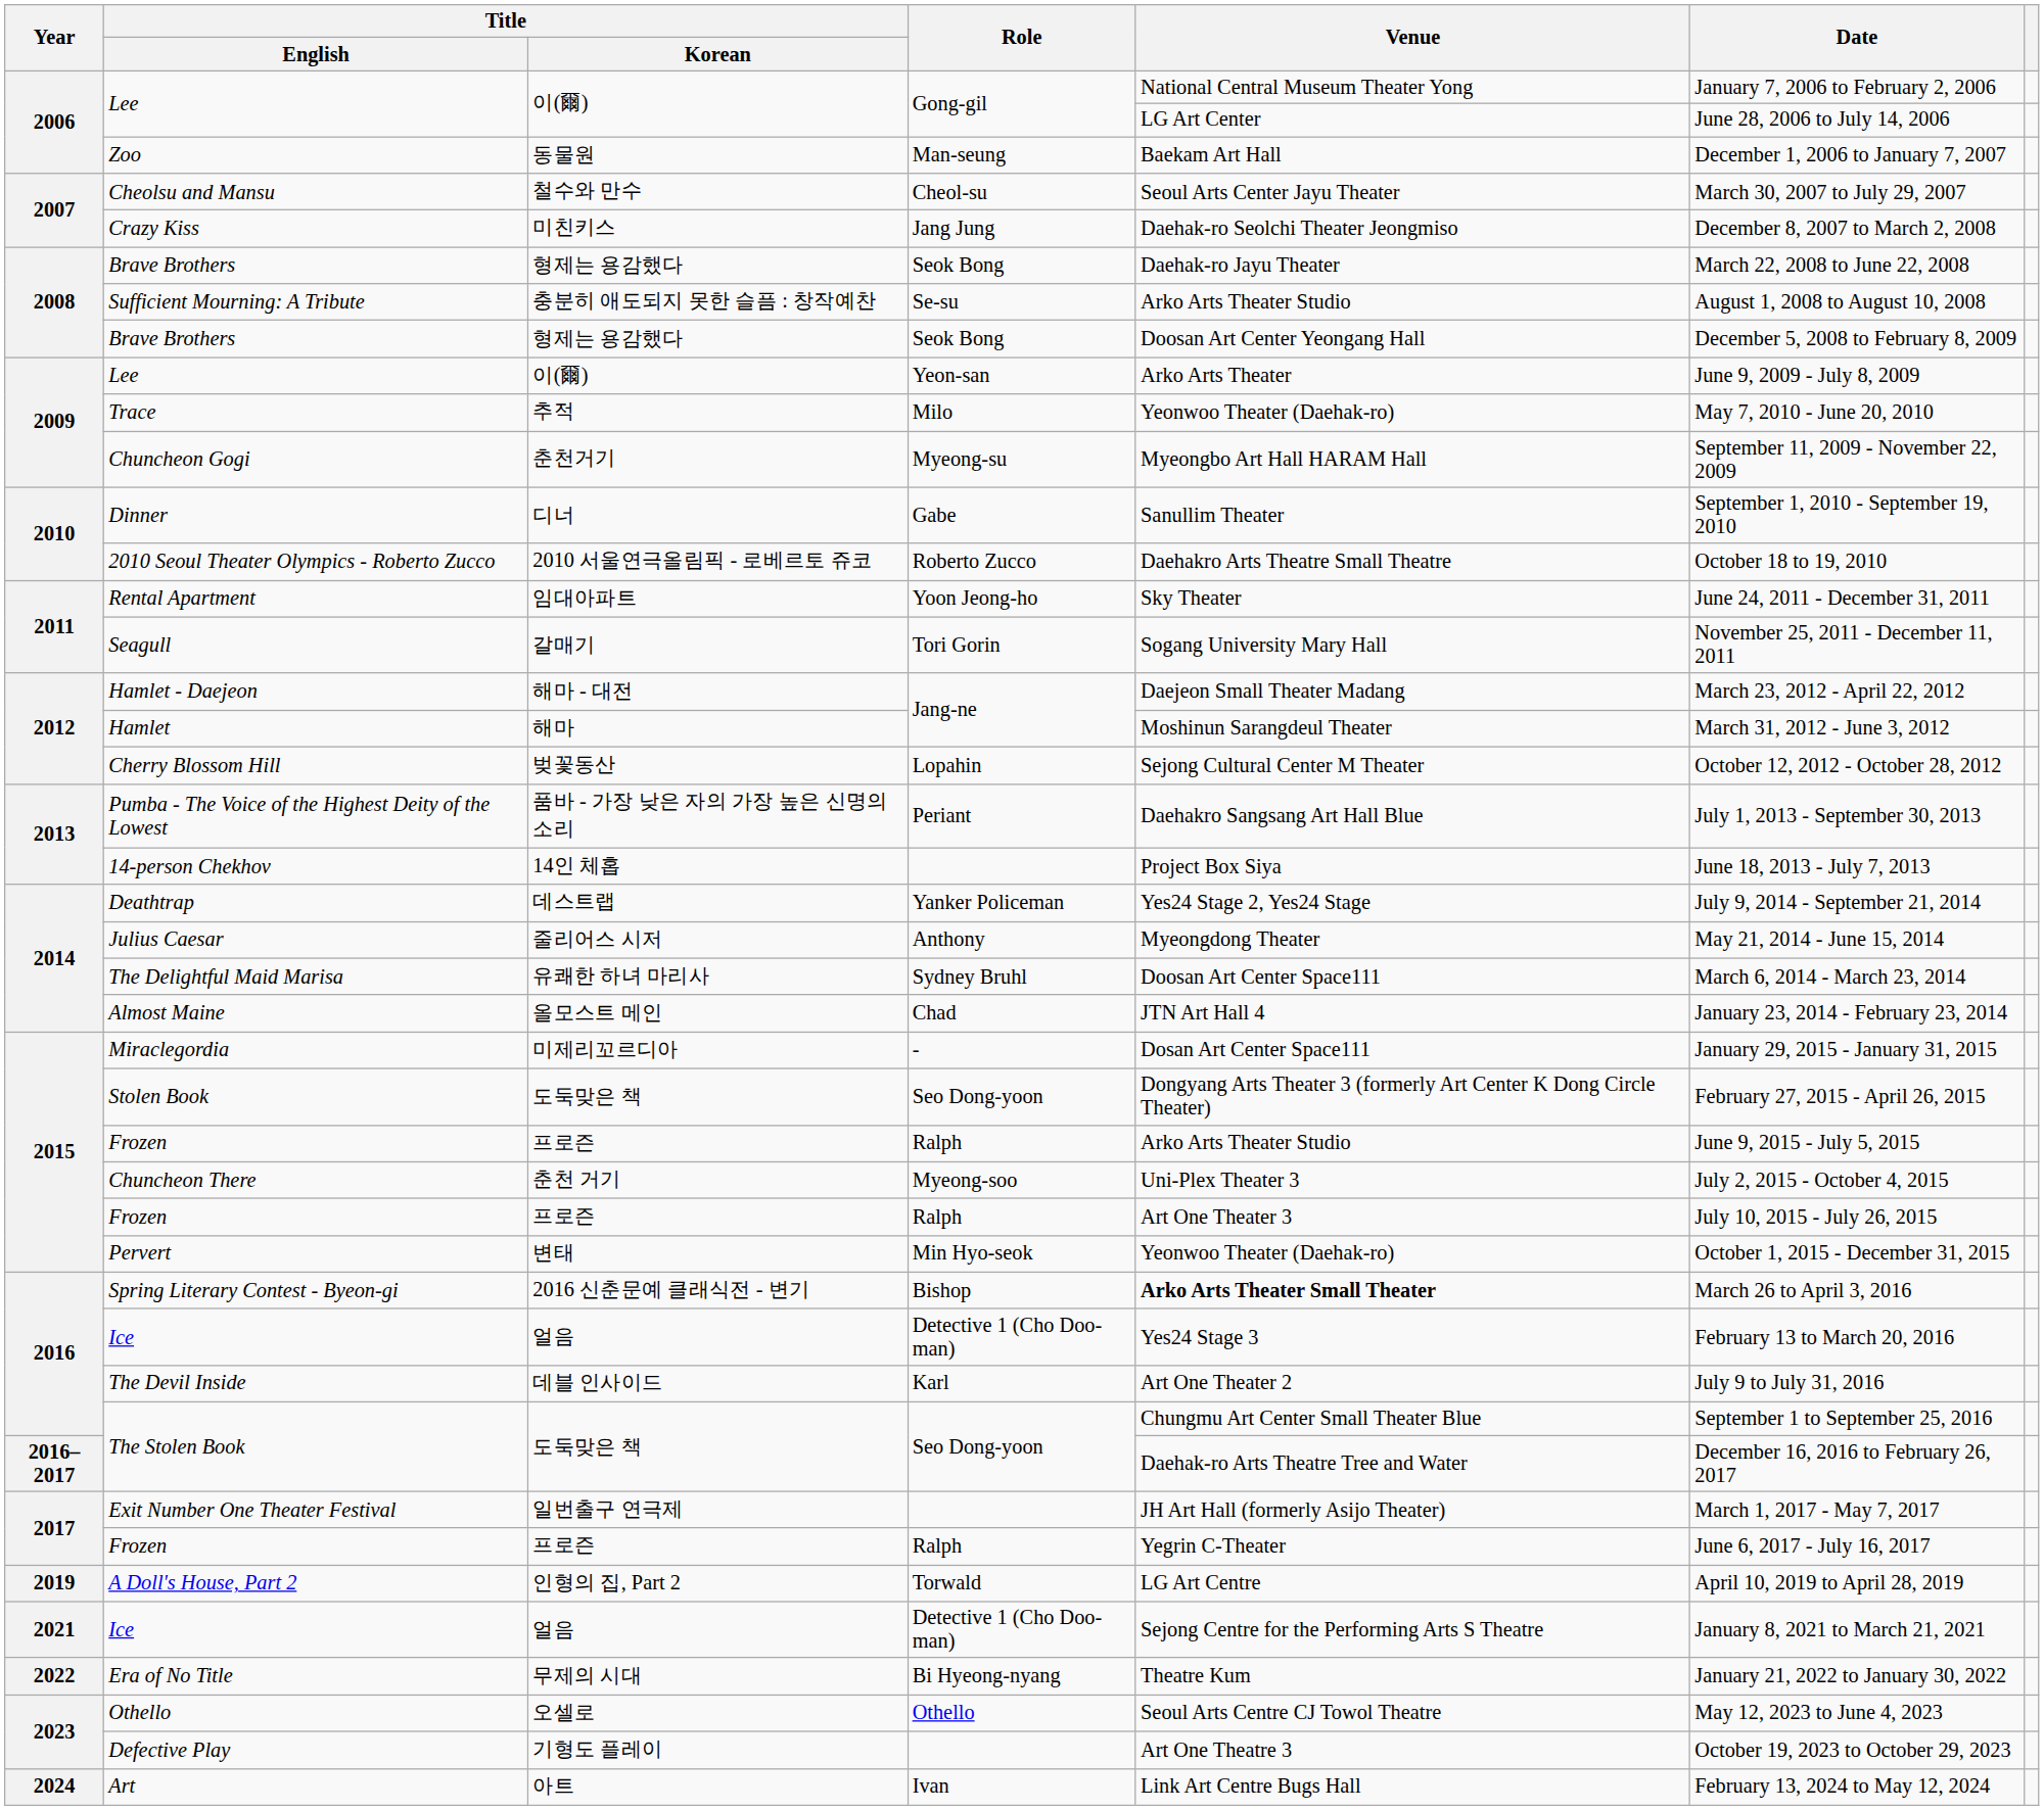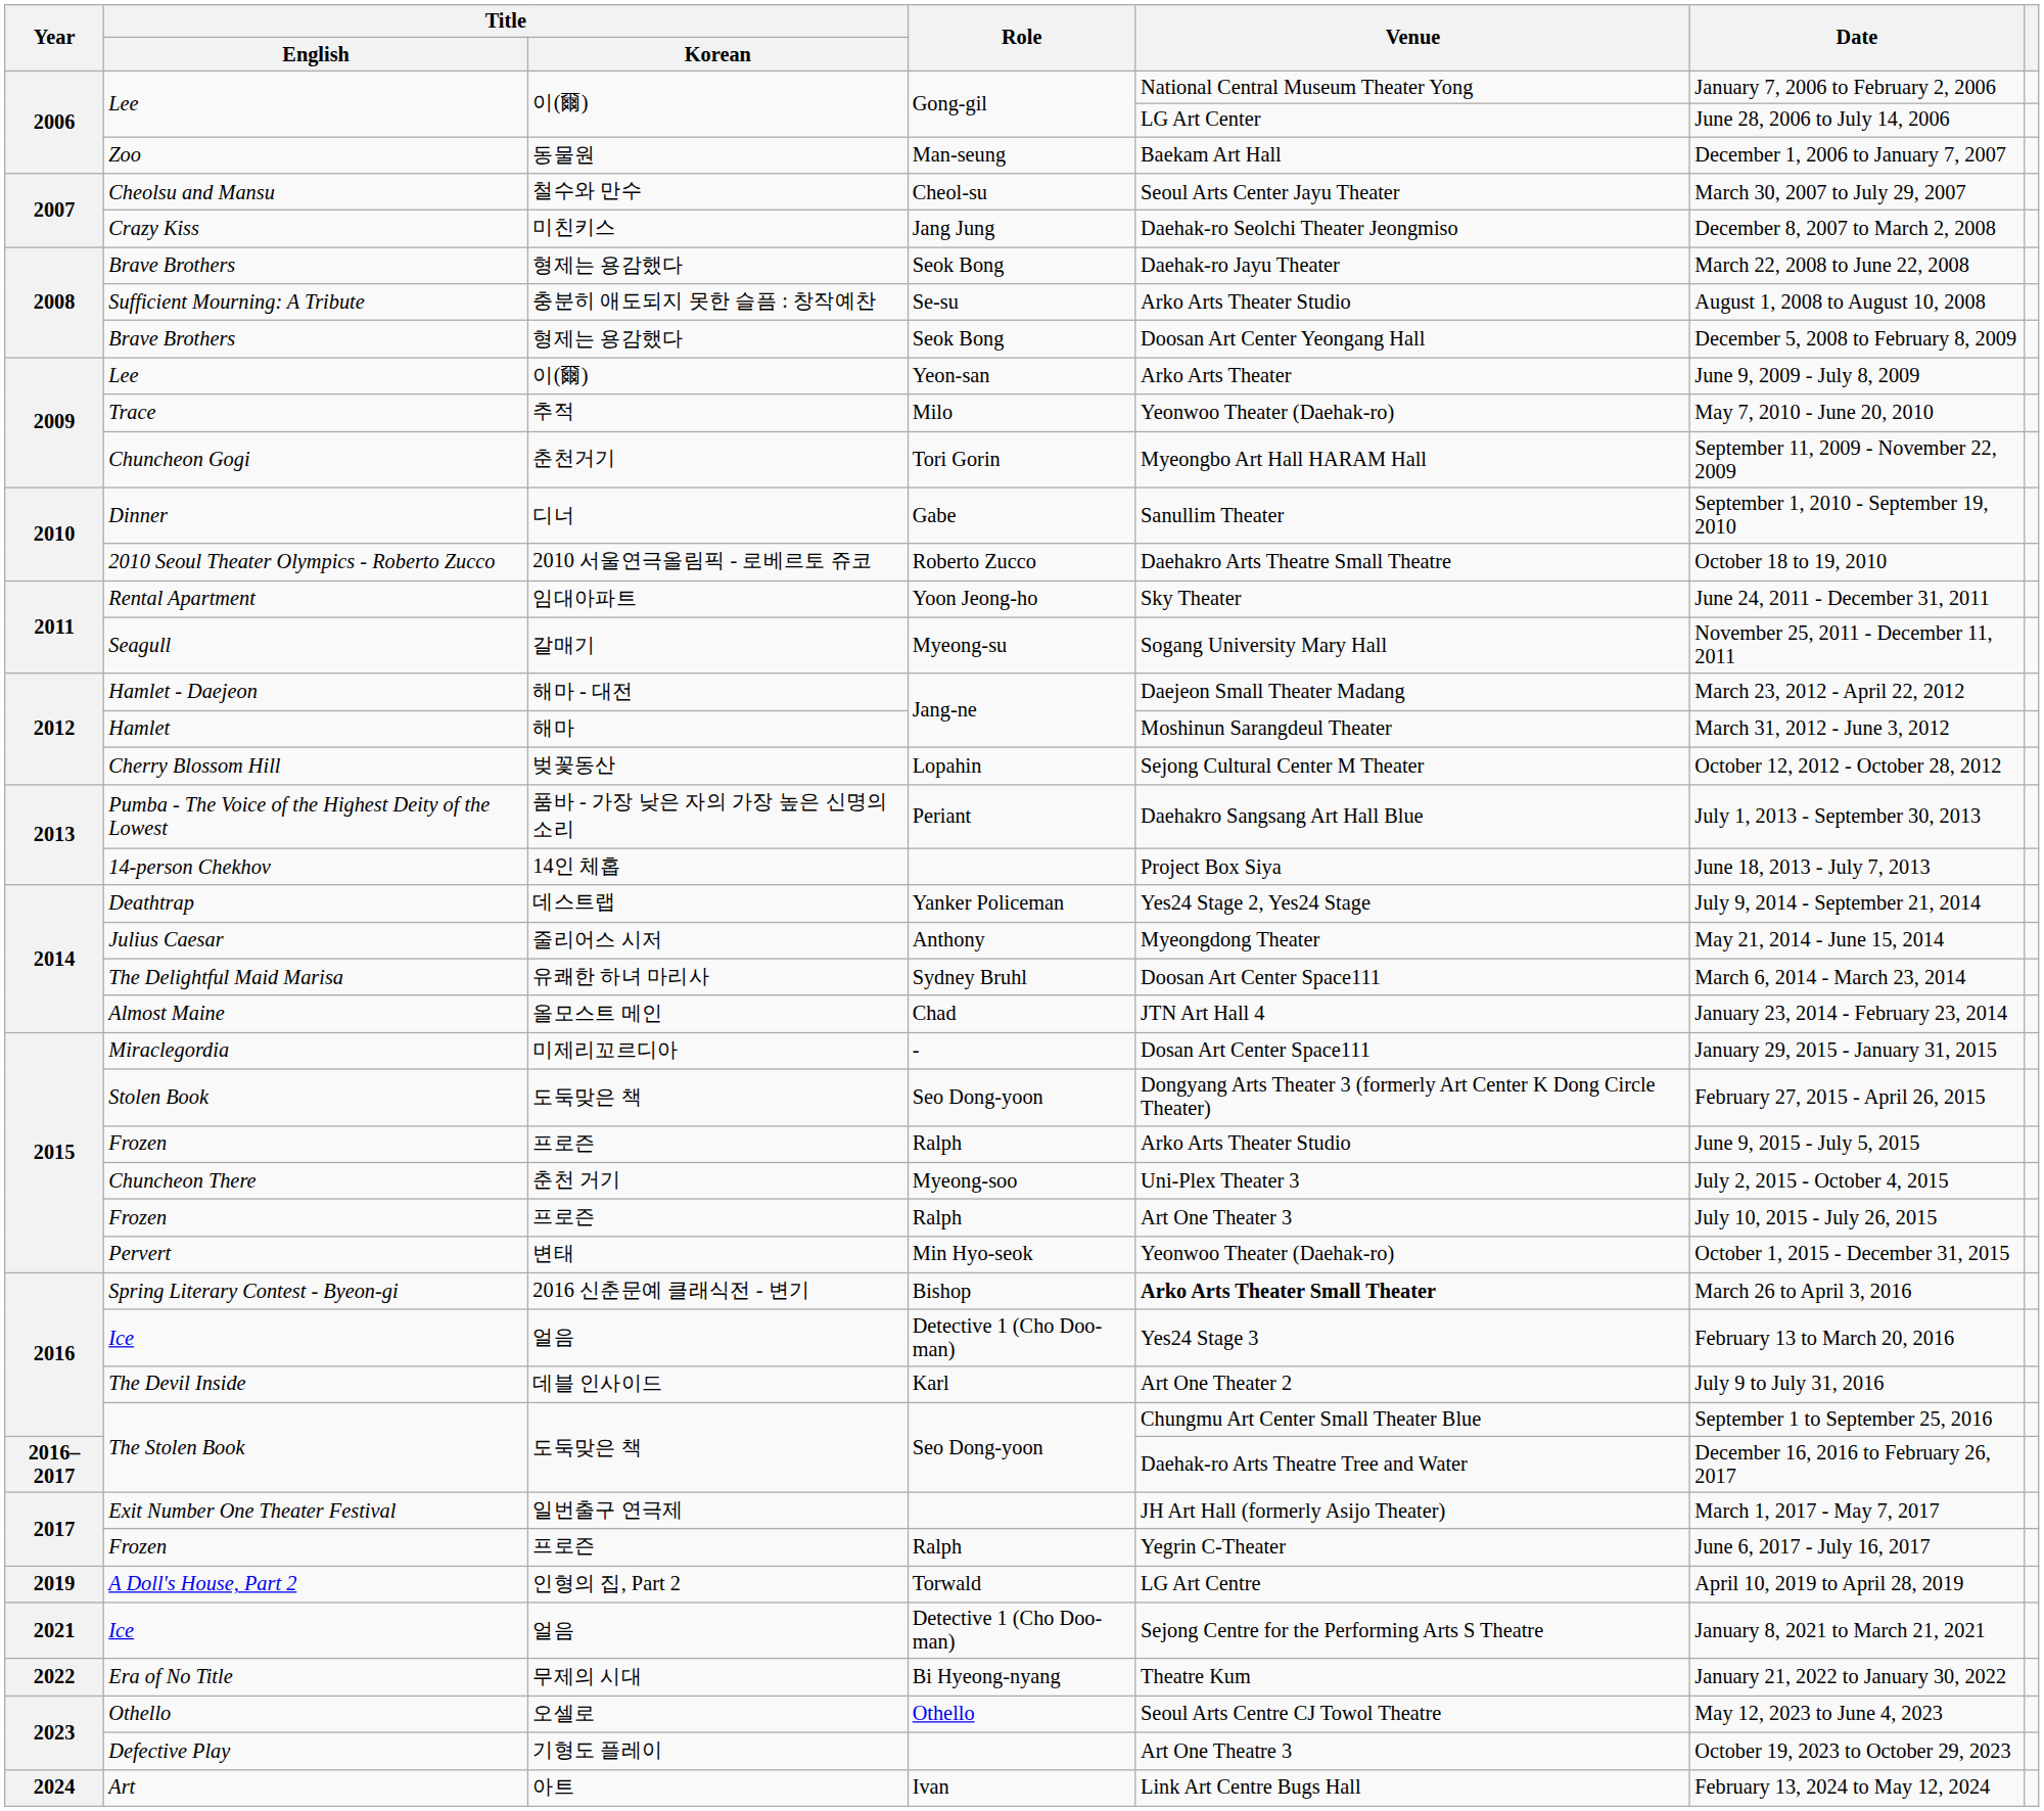 <table class="wikitable sortable plainrowheaders" style="text-align:left; font-size:100%;">
 <tr>
 <th rowspan="2" scope="col">Year</th>
 <th colspan="2" scope="col">Title</th>
 <th rowspan="2" scope="col">Role</th>
 <th rowspan="2" scope="col">Venue</th>
 <th rowspan="2" scope="col">Date</th>
 <th rowspan="2" scope="col" class="unsortable"></th>
 </tr>
 <tr>
 <th>English</th>
 <th>Korean</th>
 </tr>
 <tr>
 <th scope="row" rowspan="3">2006</th>
 <td rowspan="2"><em>Lee</em></td>
 <td rowspan="2">이(爾)</td>
 <td rowspan="2">Gong-gil</td>
 <td>National Central Museum Theater Yong</td>
 <td>January 7, 2006 to February 2, 2006</td>
 <td></td>
 </tr>
 <tr>
 <td>LG Art Center</td>
 <td>June 28, 2006 to July 14, 2006</td>
 <td></td>
 </tr>
 <tr>
 <td><em>Zoo</em></td>
 <td>동물원</td>
 <td>Man-seung</td>
 <td>Baekam Art Hall</td>
 <td>December 1, 2006 to January 7, 2007</td>
 <td></td>
 </tr>
 <tr>
 <th scope="row" rowspan="2">2007</th>
 <td><em>Cheolsu and Mansu</em></td>
 <td>철수와 만수</td>
 <td>Cheol-su</td>
 <td>Seoul Arts Center Jayu Theater</td>
 <td>March 30, 2007 to July 29, 2007</td>
 <td></td>
 </tr>
 <tr>
 <td><em>Crazy Kiss</em></td>
 <td>미친키스</td>
 <td>Jang Jung</td>
 <td>Daehak-ro Seolchi Theater Jeongmiso</td>
 <td>December 8, 2007 to March 2, 2008</td>
 <td></td>
 </tr>
 <tr>
 <th scope="row" rowspan="3">2008</th>
 <td><em>Brave Brothers</em></td>
 <td>형제는 용감했다</td>
 <td>Seok Bong</td>
 <td>Daehak-ro Jayu Theater</td>
 <td>March 22, 2008 to June 22, 2008</td>
 <td></td>
 </tr>
 <tr>
 <td><em>Sufficient Mourning: A Tribute</em></td>
 <td>충분히 애도되지 못한 슬픔 : 창작예찬</td>
 <td>Se-su</td>
 <td>Arko Arts Theater Studio</td>
 <td>August 1, 2008 to August 10, 2008</td>
 <td></td>
 </tr>
 <tr>
 <td><em>Brave Brothers</em></td>
 <td>형제는 용감했다</td>
 <td>Seok Bong</td>
 <td>Doosan Art Center Yeongang Hall</td>
 <td>December 5, 2008 to February 8, 2009</td>
 <td></td>
 </tr>
 <tr>
 <th scope="row" rowspan="3">2009</th>
 <td><em>Lee</em></td>
 <td>이(爾)</td>
 <td>Yeon-san</td>
 <td>Arko Arts Theater</td>
 <td>June 9, 2009 - July 8, 2009</td>
 <td></td>
 </tr>
 <tr>
 <td><em>Trace</em></td>
 <td>추적</td>
 <td>Milo</td>
 <td>Yeonwoo Theater (Daehak-ro)</td>
 <td>May 7, 2010 - June 20, 2010</td>
 <td></td>
 </tr>
 <tr>
 <td><em>Chuncheon Gogi</em></td>
 <td>춘천거기</td>
-<td>Myeong-su</td>
+<td>Tori Gorin</td>
 <td>Myeongbo Art Hall HARAM Hall</td>
 <td>September 11, 2009 - November 22, 2009</td>
 <td></td>
 </tr>
 <tr>
 <th rowspan="2" scope="row">2010</th>
 <td><em>Dinner</em></td>
 <td>디너</td>
 <td>Gabe</td>
 <td>Sanullim Theater</td>
 <td>September 1, 2010 - September 19, 2010</td>
 <td></td>
 </tr>
 <tr>
 <td><em>2010 Seoul Theater Olympics - Roberto Zucco</em></td>
 <td>2010 서울연극올림픽 - 로베르토 쥬코</td>
 <td>Roberto Zucco</td>
 <td>Daehakro Arts Theatre Small Theatre</td>
 <td>October 18 to 19, 2010</td>
 <td></td>
 </tr>
 <tr>
 <th rowspan="2" scope="row">2011</th>
 <td><em>Rental Apartment</em></td>
 <td>임대아파트</td>
 <td>Yoon Jeong-ho</td>
 <td>Sky Theater</td>
 <td>June 24, 2011 - December 31, 2011</td>
 <td></td>
 </tr>
 <tr>
 <td><em>Seagull</em></td>
 <td>갈매기</td>
-<td>Tori Gorin</td>
+<td>Myeong-su</td>
 <td>Sogang University Mary Hall</td>
 <td>November 25, 2011 - December 11, 2011</td>
 <td></td>
 </tr>
 <tr>
 <th rowspan="3" scope="row">2012</th>
 <td><em>Hamlet - Daejeon</em></td>
 <td>해마 - 대전</td>
 <td rowspan="2">Jang-ne</td>
 <td>Daejeon Small Theater Madang</td>
 <td>March 23, 2012 - April 22, 2012</td>
 <td></td>
 </tr>
 <tr>
 <td><em>Hamlet</em></td>
 <td>해마</td>
 <td>Moshinun Sarangdeul Theater</td>
 <td>March 31, 2012 - June 3, 2012</td>
 <td></td>
 </tr>
 <tr>
 <td><em>Cherry Blossom Hill</em></td>
 <td>벚꽃동산</td>
 <td>Lopahin</td>
 <td>Sejong Cultural Center M Theater</td>
 <td>October 12, 2012 - October 28, 2012</td>
 <td></td>
 </tr>
 <tr>
 <th rowspan="2" scope="row">2013</th>
 <td><em>Pumba - The Voice of the Highest Deity of the Lowest</em></td>
 <td>품바 - 가장 낮은 자의 가장 높은 신명의 소리</td>
 <td>Periant</td>
 <td>Daehakro Sangsang Art Hall Blue</td>
 <td>July 1, 2013 - September 30, 2013</td>
 <td></td>
 </tr>
 <tr>
 <td><em>14-person Chekhov</em></td>
 <td>14인 체홉</td>
 <td></td>
 <td>Project Box Siya</td>
 <td>June 18, 2013 - July 7, 2013</td>
 <td> </td>
 </tr>
 <tr>
 <th rowspan="4" scope="row">2014</th>
 <td><em>Deathtrap</em></td>
 <td>데스트랩</td>
 <td>Yanker Policeman</td>
 <td>Yes24 Stage 2, Yes24 Stage</td>
 <td>July 9, 2014 - September 21, 2014</td>
 <td></td>
 </tr>
 <tr>
 <td><em>Julius Caesar</em></td>
 <td>줄리어스 시저</td>
 <td>Anthony</td>
 <td>Myeongdong Theater</td>
 <td>May 21, 2014 - June 15, 2014</td>
 <td></td>
 </tr>
 <tr>
 <td><em>The Delightful Maid Marisa</em></td>
 <td>유쾌한 하녀 마리사</td>
 <td>Sydney Bruhl</td>
 <td>Doosan Art Center Space111</td>
 <td>March 6, 2014 - March 23, 2014</td>
 <td></td>
 </tr>
 <tr>
 <td><em>Almost Maine</em></td>
 <td>올모스트 메인</td>
 <td>Chad</td>
 <td>JTN Art Hall 4</td>
 <td>January 23, 2014 - February 23, 2014</td>
 <td></td>
 </tr>
 <tr>
 <th scope="row" rowspan="6">2015</th>
 <td><em>Miraclegordia</em></td>
 <td>미제리꼬르디아</td>
 <td>-</td>
 <td>Dosan Art Center Space111</td>
 <td>January 29, 2015 - January 31, 2015</td>
 <td></td>
 </tr>
 <tr>
 <td><em>Stolen Book</em></td>
 <td>도둑맞은 책</td>
 <td>Seo Dong-yoon</td>
 <td>Dongyang Arts Theater 3 (formerly Art Center K Dong Circle Theater)</td>
 <td>February 27, 2015 - April 26, 2015</td>
 <td></td>
 </tr>
 <tr>
 <td><em>Frozen</em></td>
 <td>프로즌</td>
 <td>Ralph</td>
 <td>Arko Arts Theater Studio</td>
 <td>June 9, 2015 - July 5, 2015</td>
 <td></td>
 </tr>
 <tr>
 <td><em>Chuncheon There</em></td>
 <td>춘천 거기</td>
 <td>Myeong-soo</td>
 <td>Uni-Plex Theater 3</td>
 <td>July 2, 2015 - October 4, 2015</td>
 <td></td>
 </tr>
 <tr>
 <td><em>Frozen</em></td>
 <td>프로즌</td>
 <td>Ralph</td>
 <td>Art One Theater 3</td>
 <td>July 10, 2015 - July 26, 2015</td>
 <td></td>
 </tr>
 <tr>
 <td><em>Pervert</em></td>
 <td>변태</td>
 <td>Min Hyo-seok</td>
 <td>Yeonwoo Theater (Daehak-ro)</td>
 <td>October 1, 2015 - December 31, 2015</td>
 <td></td>
 </tr>
 <tr>
 <th scope="row" rowspan="4">2016</th>
 <td><em>Spring Literary Contest - Byeon-gi</em></td>
 <td>2016 신춘문예 클래식전 - 변기</td>
 <td>Bishop</td>
 <td><strong>Arko Arts Theater Small Theater</strong></td>
 <td>March 26 to April 3, 2016</td>
 <td></td>
 </tr>
 <tr>
 <td><em><a href='#'>Ice</a></em></td>
 <td>얼음</td>
 <td>Detective 1 (Cho Doo-man)</td>
 <td>Yes24 Stage 3</td>
 <td>February 13 to March 20, 2016</td>
 <td></td>
 </tr>
 <tr>
 <td><em>The Devil Inside</em></td>
 <td>데블 인사이드</td>
 <td>Karl</td>
 <td>Art One Theater 2</td>
 <td>July 9 to July 31, 2016</td>
 <td></td>
 </tr>
 <tr>
 <td rowspan="2"><em>The Stolen Book</em></td>
 <td rowspan="2">도둑맞은 책</td>
 <td rowspan="2">Seo Dong-yoon</td>
 <td>Chungmu Art Center Small Theater Blue</td>
 <td>September 1 to September 25, 2016</td>
 <td></td>
 </tr>
 <tr>
 <th scope="row">2016–2017</th>
 <td>Daehak-ro Arts Theatre Tree and Water</td>
 <td>December 16, 2016 to February 26, 2017</td>
 <td></td>
 </tr>
 <tr>
 <th rowspan="2" scope="row">2017</th>
 <td><em>Exit Number One Theater Festival</em></td>
 <td>일번출구 연극제</td>
 <td></td>
 <td>JH Art Hall (formerly Asijo Theater)</td>
 <td>March 1, 2017 - May 7, 2017</td>
 <td></td>
 </tr>
 <tr>
 <td><em>Frozen</em></td>
 <td>프로즌</td>
 <td>Ralph</td>
 <td>Yegrin C-Theater</td>
 <td>June 6, 2017 - July 16, 2017</td>
 <td></td>
 </tr>
 <tr>
 <th scope="row">2019</th>
 <td><em><a href='#'>A Doll's House, Part 2</a></em></td>
 <td>인형의 집, Part 2</td>
 <td>Torwald</td>
 <td>LG Art Centre</td>
 <td>April 10, 2019 to April 28, 2019</td>
 <td></td>
 </tr>
 <tr>
 <th scope="row">2021</th>
 <td><em><a href='#'>Ice</a></em></td>
 <td>얼음</td>
 <td>Detective 1 (Cho Doo-man)</td>
 <td>Sejong Centre for the Performing Arts S Theatre</td>
 <td>January 8, 2021 to March 21, 2021</td>
 <td></td>
 </tr>
 <tr>
 <th scope="row">2022</th>
 <td><em>Era of No Title</em></td>
 <td>무제의 시대</td>
 <td>Bi Hyeong-nyang</td>
 <td>Theatre Kum</td>
 <td>January 21, 2022 to January 30, 2022</td>
 <td></td>
 </tr>
 <tr>
 <th rowspan="2" scope="row">2023</th>
 <td><em>Othello</em></td>
 <td>오셀로</td>
 <td><a href='#'>Othello</a></td>
 <td>Seoul Arts Centre CJ Towol Theatre</td>
 <td>May 12, 2023 to June 4, 2023</td>
 <td></td>
 </tr>
 <tr>
 <td><em>Defective Play</em></td>
 <td>기형도 플레이</td>
 <td></td>
 <td>Art One Theatre 3</td>
 <td>October 19, 2023 to October 29, 2023</td>
 <td></td>
 </tr>
 <tr>
 <th scope="row">2024</th>
 <td><em>Art</em></td>
 <td>아트</td>
 <td>Ivan</td>
 <td>Link Art Centre Bugs Hall</td>
 <td>February 13, 2024 to May 12, 2024</td>
 <td></td>
 </tr>
 </table>
